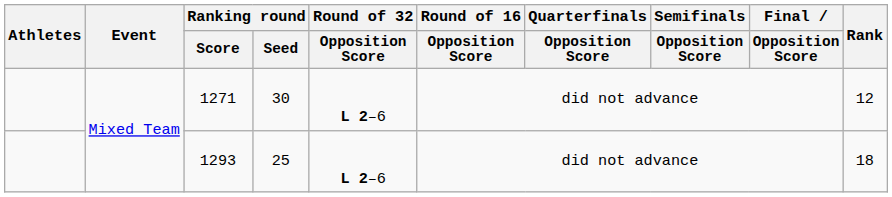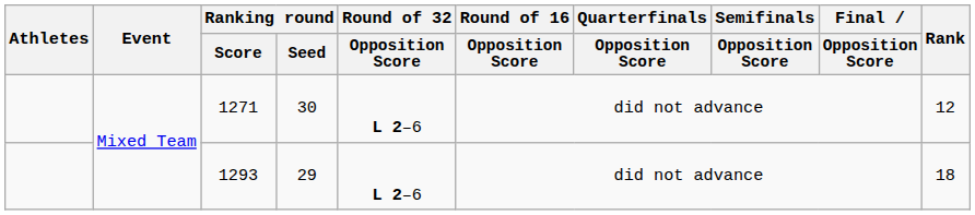 <table class="wikitable" style="font-size:90%;">
 <tr>
 <th rowspan="2">Athletes</th>
 <th rowspan="2">Event</th>
 <th colspan="2">Ranking round</th>
 <th>Round of 32</th>
 <th>Round of 16</th>
 <th>Quarterfinals</th>
 <th>Semifinals</th>
 <th>Final / </th>
 <th rowspan=2>Rank</th>
 </tr>
 <tr style="font-size:95%">
 <th>Score</th>
 <th>Seed</th>
 <th>Opposition<br>Score</th>
 <th>Opposition<br>Score</th>
 <th>Opposition<br>Score</th>
 <th>Opposition<br>Score</th>
 <th>Opposition<br>Score</th>
 </tr>
 <tr align=center>
 <td align=left><br></td>
 <td rowspan=2><a href='#'>Mixed Team</a></td>
 <td>1271</td>
 <td>30</td>
 <td><br><br><strong>L</strong> <strong>2</strong>–6</td>
 <td colspan=4>did not advance</td>
 <td>12</td>
 </tr>
 <tr align=center>
 <td align=left><br></td>
 <td>1293</td>
-<td>25</td>
+<td>29</td>
 <td><br><br><strong>L</strong> <strong>2</strong>–6</td>
 <td colspan=4>did not advance</td>
 <td>18</td>
 </tr>
 </table>
